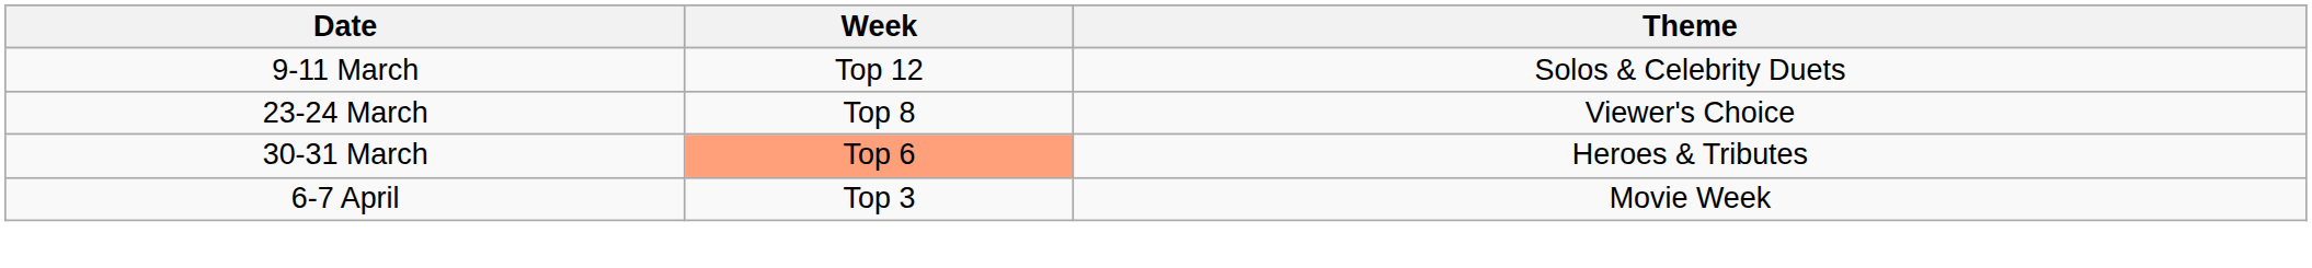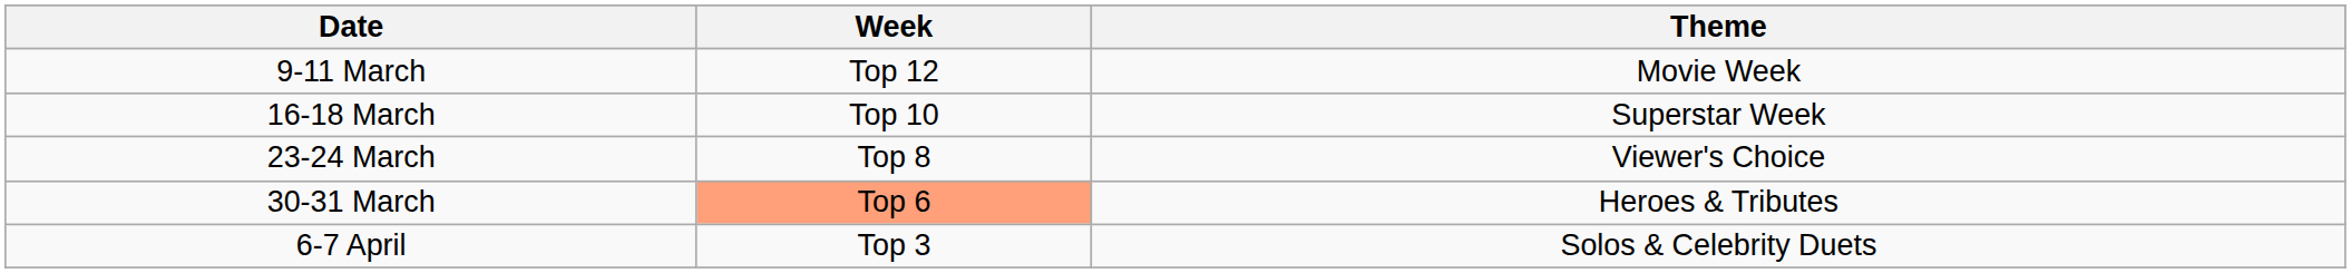 <table class="wikitable plainrowheaders" style="text-align:center; line-height:16px; width:99%;">
 <tr style="background:#ccc; text-align:center;">
 <th>Date</th>
 <th>Week</th>
 <th>Theme</th>
 </tr>
 <tr>
 <td>9-11 March</td>
 <td>Top 12</td>
-<td>Solos & Celebrity Duets</td>
+<td>Movie Week</td>
+</tr>
+<tr>
+<td>16-18 March</td>
+<td>Top 10</td>
+<td>Superstar Week</td>
 </tr>
 <tr>
 <td>23-24 March</td>
 <td>Top 8</td>
 <td>Viewer's Choice</td>
 </tr>
 <tr>
 <td>30-31 March</td>
 <td style="background: lightsalmon;">Top 6</td>
 <td>Heroes & Tributes</td>
 </tr>
 <tr>
 <td>6-7 April</td>
 <td>Top 3</td>
-<td>Movie Week</td>
+<td>Solos & Celebrity Duets</td>
 </tr>
 </table>
